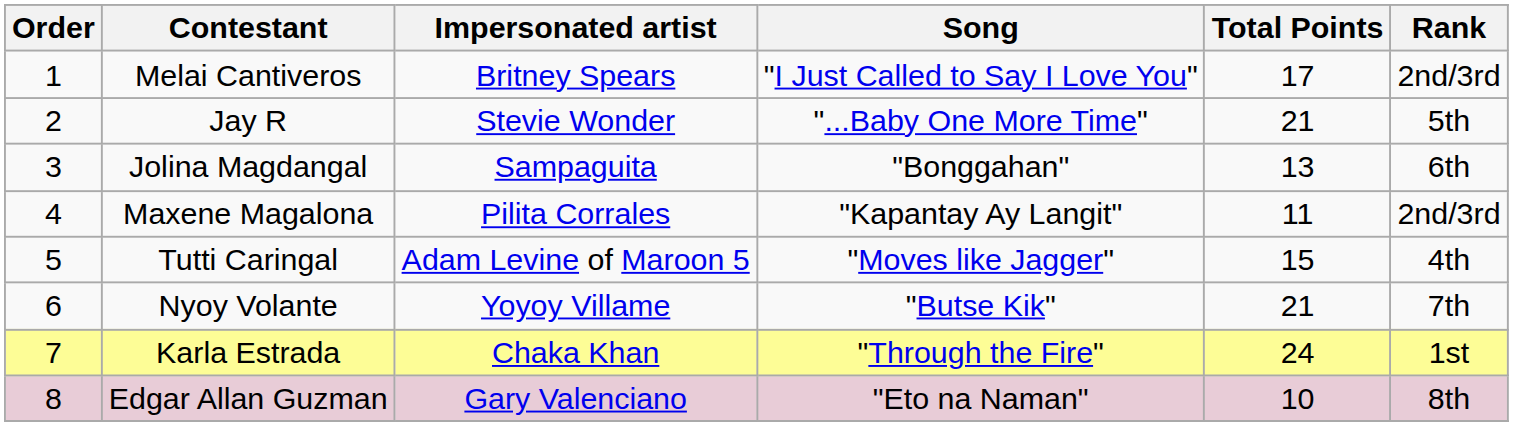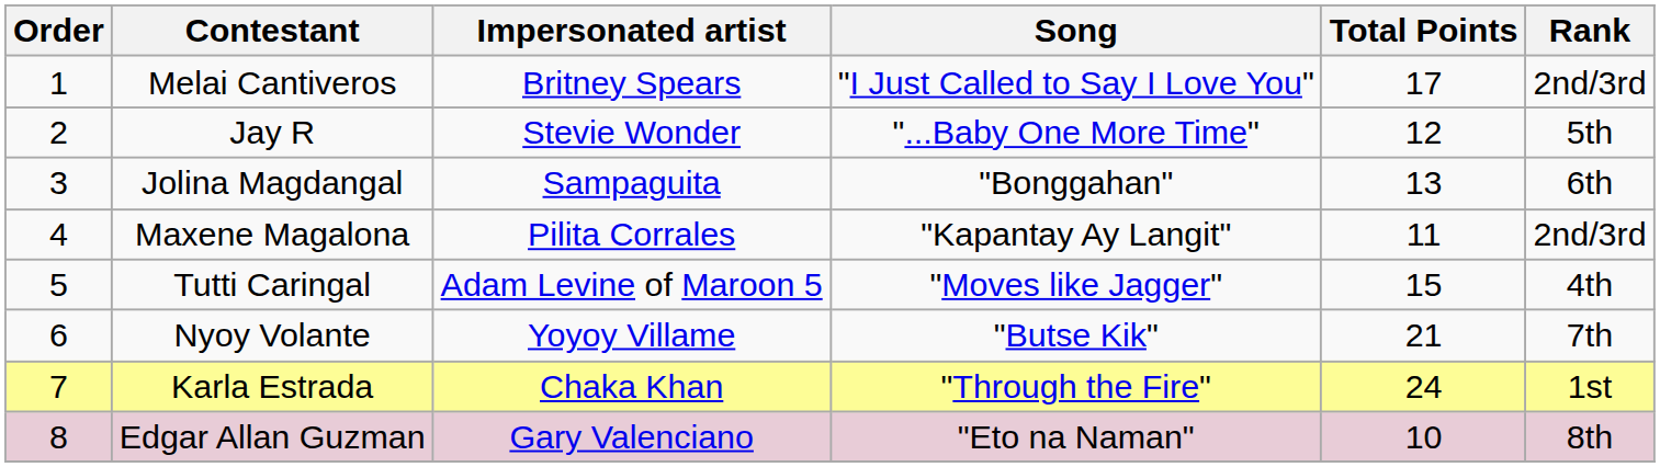 <table class="wikitable" style="text-align:center; line-height:17px; width:auto;">
 <tr>
 <th>Order</th>
 <th>Contestant</th>
 <th>Impersonated artist</th>
 <th>Song</th>
 <th>Total Points</th>
 <th>Rank</th>
 </tr>
 <tr>
 <td>1</td>
 <td>Melai Cantiveros</td>
 <td><a href='#'>Britney Spears</a></td>
 <td>"<a href='#'>I Just Called to Say I Love You</a>"</td>
 <td>17</td>
 <td>2nd/3rd</td>
 </tr>
 <tr>
 <td>2</td>
 <td>Jay R</td>
 <td><a href='#'>Stevie Wonder</a></td>
 <td>"<a href='#'>...Baby One More Time</a>"</td>
-<td>21</td>
+<td>12</td>
 <td>5th</td>
 </tr>
 <tr>
 <td>3</td>
 <td>Jolina Magdangal</td>
 <td><a href='#'>Sampaguita</a></td>
 <td>"Bonggahan"</td>
 <td>13</td>
 <td>6th</td>
 </tr>
 <tr>
 <td>4</td>
 <td>Maxene Magalona</td>
 <td><a href='#'>Pilita Corrales</a></td>
 <td>"Kapantay Ay Langit"</td>
 <td>11</td>
 <td>2nd/3rd</td>
 </tr>
 <tr>
 <td>5</td>
 <td>Tutti Caringal</td>
 <td><a href='#'>Adam Levine</a> of <a href='#'>Maroon 5</a></td>
 <td>"<a href='#'>Moves like Jagger</a>"</td>
 <td>15</td>
 <td>4th</td>
 </tr>
 <tr>
 <td>6</td>
 <td>Nyoy Volante</td>
 <td><a href='#'>Yoyoy Villame</a></td>
 <td>"<a href='#'>Butse Kik</a>"</td>
 <td>21</td>
 <td>7th</td>
 </tr>
 <tr>
 <td style="background:#FDFD96;">7</td>
 <td style="background:#FDFD96;">Karla Estrada</td>
 <td style="background:#FDFD96;"><a href='#'>Chaka Khan</a></td>
 <td style="background:#FDFD96;">"<a href='#'>Through the Fire</a>"</td>
 <td style="background:#FDFD96;">24</td>
 <td style="background:#FDFD96;">1st</td>
 </tr>
 <tr>
 <td style="background:#E8CCD7;">8</td>
 <td style="background:#E8CCD7;">Edgar Allan Guzman</td>
 <td style="background:#E8CCD7;"><a href='#'>Gary Valenciano</a></td>
 <td style="background:#E8CCD7;">"Eto na Naman"</td>
 <td style="background:#E8CCD7;">10</td>
 <td style="background:#E8CCD7;">8th</td>
 </tr>
 <tr>
 </tr>
 </table>
